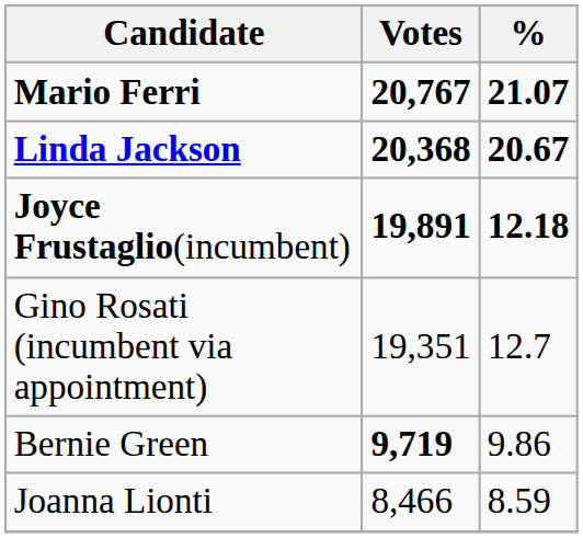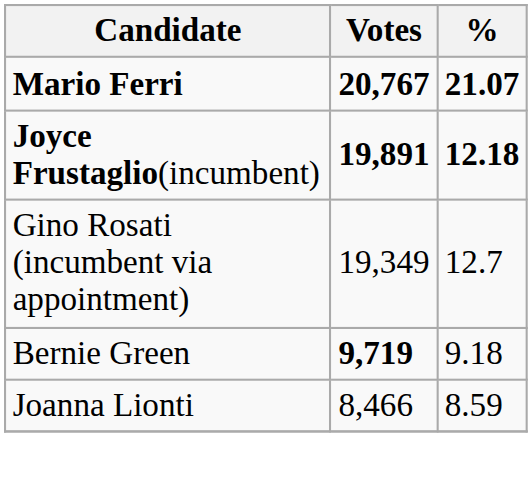 <table class="wikitable">
 <tr>
 <th bgcolor="#DDDDFF" width="150px">Candidate</th>
 <th bgcolor="#DDDDFF">Votes</th>
 <th bgcolor="#DDDDFF">%</th>
 </tr>
 <tr>
 <td><strong>Mario Ferri</strong></td>
 <td><strong>20,767</strong></td>
 <td><strong>21.07</strong></td>
 </tr>
 <tr>
-<td><strong><a href='#'>Linda Jackson</a></strong></td>
-<td><strong>20,368</strong></td>
-<td><strong>20.67</strong></td>
-</tr>
-<tr>
 <td><strong>Joyce Frustaglio</strong>(incumbent)</td>
 <td><strong>19,891</strong></td>
 <td><strong>12.18</strong></td>
 </tr>
 <tr>
 <td>Gino Rosati (incumbent via appointment)</td>
-<td>19,351</td>
+<td>19,349</td>
 <td>12.7</td>
 </tr>
 <tr>
 <td>Bernie Green</td>
 <td><strong>9,719</strong></td>
-<td>9.86</td>
+<td>9.18</td>
 </tr>
 <tr>
 <td>Joanna Lionti</td>
 <td>8,466</td>
 <td>8.59</td>
 </tr>
 <tr>
 </tr>
 </table>
